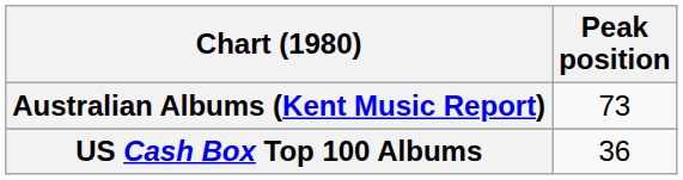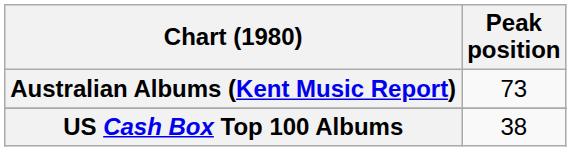 <table class="wikitable sortable plainrowheaders" style="text-align:center;">
 <tr>
 <th scope="col">Chart (1980)</th>
 <th scope="col">Peak<br>position</th>
 </tr>
 <tr>
 <th scope="row">Australian Albums (<a href='#'>Kent Music Report</a>)</th>
 <td>73</td>
 </tr>
 <tr>
 </tr>
 <tr>
 </tr>
 <tr>
 </tr>
 <tr>
 </tr>
 <tr>
 </tr>
 <tr>
 <th scope="row">US <em><a href='#'>Cash Box</a></em> Top 100 Albums</th>
-<td align="center">36</td>
+<td align="center">38</td>
 </tr>
 </table>
